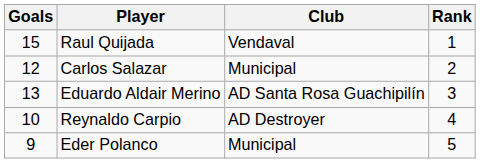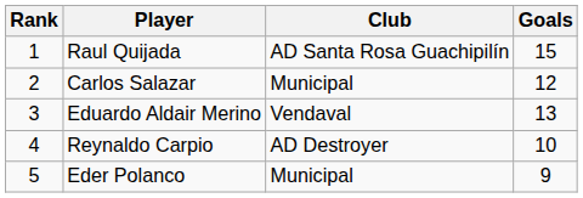 <table class="wikitable" style="text-align:center">
 <tr>
-<th>Goals</th>
+<th>Rank</th>
 <th>Player</th>
 <th>Club</th>
-<th>Rank</th>
+<th>Goals</th>
 </tr>
 <tr>
+<td>1</td>
+<td align="left"> Raul Quijada</td>
+<td align="left">AD Santa Rosa Guachipilín</td>
 <td>15</td>
-<td align="left"> Raul Quijada</td>
-<td align="left">Vendaval</td>
-<td>1</td>
 </tr>
 <tr>
-<td>12</td>
+<td>2</td>
 <td align="left"> Carlos Salazar</td>
 <td align="left">Municipal</td>
-<td>2</td>
+<td>12</td>
 </tr>
 <tr>
+<td>3</td>
+<td align="left"> Eduardo Aldair Merino</td>
+<td align="left">Vendaval</td>
 <td>13</td>
-<td align="left"> Eduardo Aldair Merino</td>
-<td align="left">AD Santa Rosa Guachipilín</td>
-<td>3</td>
 </tr>
 <tr>
-<td>10</td>
+<td>4</td>
 <td align="left"> Reynaldo Carpio</td>
 <td align="left">AD Destroyer</td>
-<td>4</td>
+<td>10</td>
 </tr>
 <tr>
-<td>9</td>
+<td>5</td>
 <td align="left"> Eder Polanco</td>
 <td align="left">Municipal</td>
-<td>5</td>
+<td>9</td>
 </tr>
 </table>
